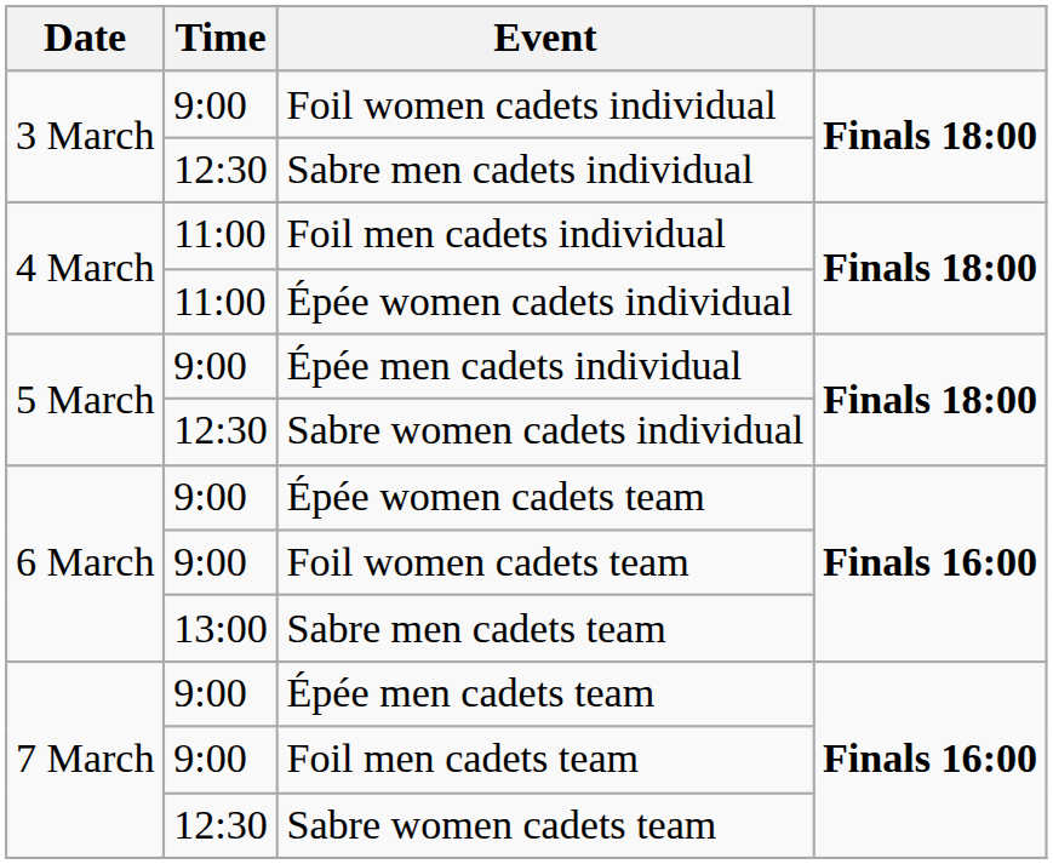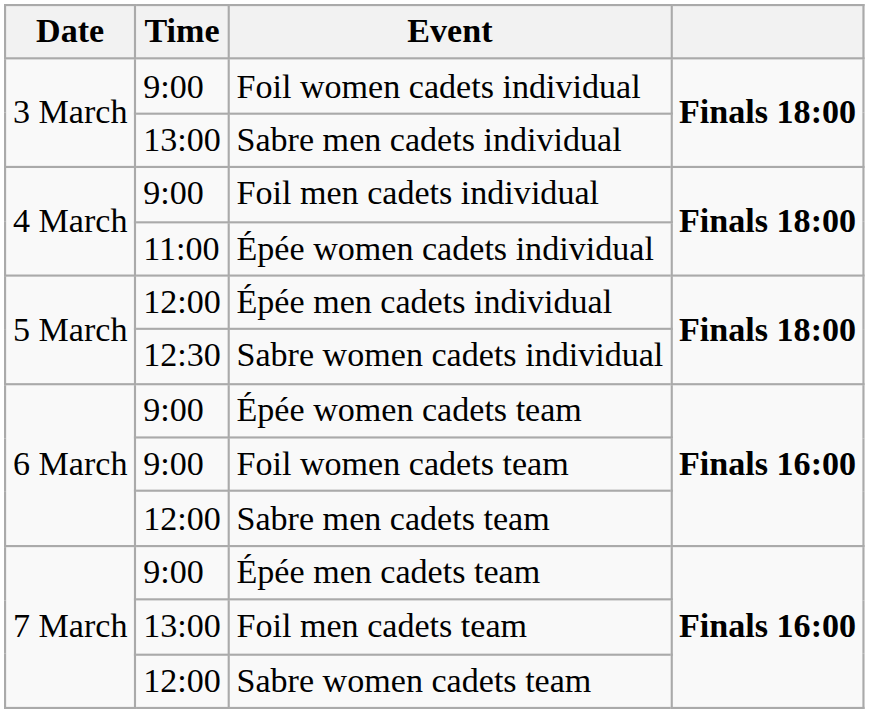 <table class="wikitable">
 <tr>
 <th>Date</th>
 <th>Time</th>
 <th>Event</th>
 <th></th>
 </tr>
 <tr>
 <td rowspan=2>3 March</td>
 <td>9:00</td>
 <td>Foil women cadets individual</td>
 <td rowspan=2><strong>Finals 18:00</strong></td>
 </tr>
 <tr>
-<td>12:30</td>
+<td>13:00</td>
 <td>Sabre men cadets individual</td>
 </tr>
 <tr>
 <td rowspan=2>4 March</td>
-<td>11:00</td>
+<td>9:00</td>
 <td>Foil men cadets individual</td>
 <td rowspan=2><strong>Finals 18:00</strong></td>
 </tr>
 <tr>
 <td>11:00</td>
 <td>Épée women cadets individual</td>
 </tr>
 <tr>
 <td rowspan=2>5 March</td>
-<td>9:00</td>
+<td>12:00</td>
 <td>Épée men cadets individual</td>
 <td rowspan=2><strong>Finals 18:00</strong></td>
 </tr>
 <tr>
 <td>12:30</td>
 <td>Sabre women cadets individual</td>
 </tr>
 <tr>
 <td rowspan=3>6 March</td>
 <td>9:00</td>
 <td>Épée women cadets team</td>
 <td rowspan=3><strong>Finals 16:00</strong></td>
 </tr>
 <tr>
 <td>9:00</td>
 <td>Foil women cadets team</td>
 </tr>
 <tr>
-<td>13:00</td>
+<td>12:00</td>
 <td>Sabre men cadets team</td>
 </tr>
 <tr>
 <td rowspan=3>7 March</td>
 <td>9:00</td>
 <td>Épée men cadets team</td>
 <td rowspan=3><strong>Finals 16:00</strong></td>
 </tr>
 <tr>
-<td>9:00</td>
+<td>13:00</td>
 <td>Foil men cadets team</td>
 </tr>
 <tr>
-<td>12:30</td>
+<td>12:00</td>
 <td>Sabre women cadets team</td>
 </tr>
 </table>
